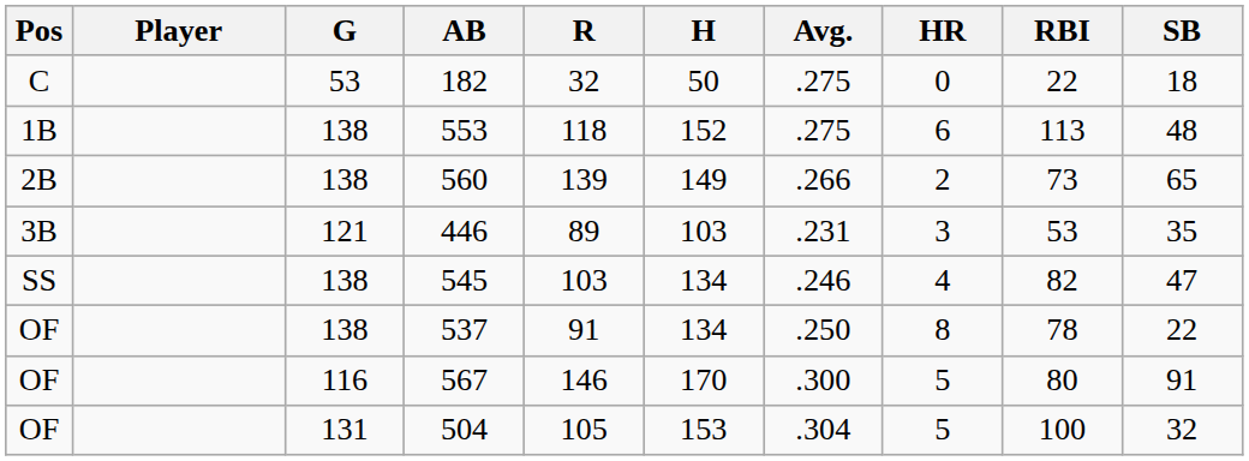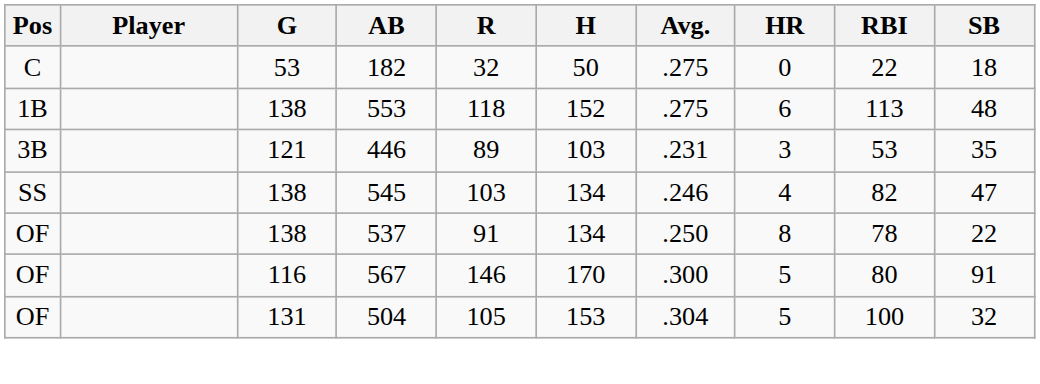 <table class="wikitable sortable">
 <tr>
 <th bgcolor="#DDDDFF" width="5%">Pos</th>
 <th bgcolor="#DDDDFF" width="16%">Player</th>
 <th bgcolor="#DDDDFF" width="9%">G</th>
 <th bgcolor="#DDDDFF" width="9%">AB</th>
 <th bgcolor="#DDDDFF" width="9%">R</th>
 <th bgcolor="#DDDDFF" width="9%">H</th>
 <th bgcolor="#DDDDFF" width="9%">Avg.</th>
 <th bgcolor="#DDDDFF" width="9%">HR</th>
 <th bgcolor="#DDDDFF" width="9%">RBI</th>
 <th bgcolor="#DDDDFF" width="9%">SB</th>
 </tr>
 <tr align="center">
 <td>C</td>
 <td></td>
 <td>53</td>
 <td>182</td>
 <td>32</td>
 <td>50</td>
 <td>.275</td>
 <td>0</td>
 <td>22</td>
 <td>18</td>
 </tr>
 <tr align="center">
 <td>1B</td>
 <td></td>
 <td>138</td>
 <td>553</td>
 <td>118</td>
 <td>152</td>
 <td>.275</td>
 <td>6</td>
 <td>113</td>
 <td>48</td>
-</tr>
-<tr align="center">
-<td>2B</td>
-<td></td>
-<td>138</td>
-<td>560</td>
-<td>139</td>
-<td>149</td>
-<td>.266</td>
-<td>2</td>
-<td>73</td>
-<td>65</td>
 </tr>
 <tr align="center">
 <td>3B</td>
 <td></td>
 <td>121</td>
 <td>446</td>
 <td>89</td>
 <td>103</td>
 <td>.231</td>
 <td>3</td>
 <td>53</td>
 <td>35</td>
 </tr>
 <tr align="center">
 <td>SS</td>
 <td></td>
 <td>138</td>
 <td>545</td>
 <td>103</td>
 <td>134</td>
 <td>.246</td>
 <td>4</td>
 <td>82</td>
 <td>47</td>
 </tr>
 <tr align="center">
 <td>OF</td>
 <td></td>
 <td>138</td>
 <td>537</td>
 <td>91</td>
 <td>134</td>
 <td>.250</td>
 <td>8</td>
 <td>78</td>
 <td>22</td>
 </tr>
 <tr align="center">
 <td>OF</td>
 <td></td>
 <td>116</td>
 <td>567</td>
 <td>146</td>
 <td>170</td>
 <td>.300</td>
 <td>5</td>
 <td>80</td>
 <td>91</td>
 </tr>
 <tr align="center">
 <td>OF</td>
 <td></td>
 <td>131</td>
 <td>504</td>
 <td>105</td>
 <td>153</td>
 <td>.304</td>
 <td>5</td>
 <td>100</td>
 <td>32</td>
 </tr>
 </table>
